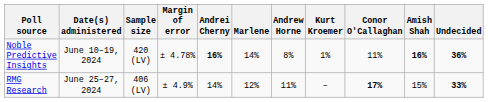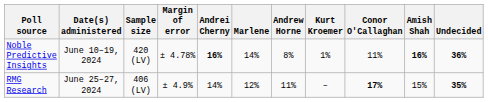 <table class="wikitable" style="font-size:90%;text-align:center;">
 <tr valign=bottom>
 <th>Poll source</th>
 <th>Date(s)<br>administered</th>
 <th>Sample<br>size</th>
 <th>Margin<br>of error</th>
 <th style="width:80px;">Andrei<br>Cherny</th>
 <th style="width:80px;">Marlene<br></th>
 <th style="width:80px;">Andrew<br>Horne</th>
 <th style="width:80px;">Kurt<br>Kroemer</th>
 <th style="width:80px;">Conor<br>O'Callaghan</th>
 <th style="width:80px;">Amish<br>Shah</th>
 <th>Undecided</th>
 </tr>
 <tr>
 <td style="text-align:left;"><a href='#'>Noble Predictive Insights</a></td>
 <td>June 10–19, 2024</td>
 <td>420 (LV)</td>
 <td>± 4.78%</td>
 <td><strong>16%</strong></td>
 <td>14%</td>
 <td>8%</td>
 <td>1%</td>
 <td>11%</td>
 <td><strong>16%</strong></td>
 <td><strong>36%</strong></td>
 </tr>
 <tr>
 <td style="text-align:left;"><a href='#'>RMG Research</a></td>
 <td>June 25–27, 2024</td>
 <td>406 (LV)</td>
 <td>± 4.9%</td>
 <td>14%</td>
 <td>12%</td>
 <td>11%</td>
 <td>–</td>
 <td><strong>17%</strong></td>
 <td>15%</td>
-<td><strong>33%</strong></td>
+<td><strong>35%</strong></td>
 </tr>
 </table>
